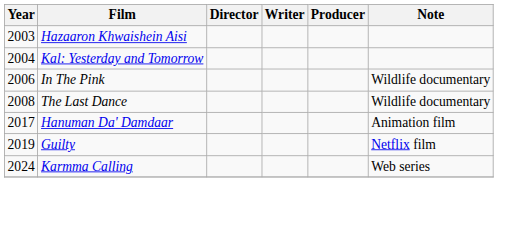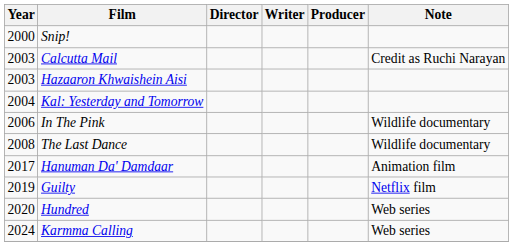 <table class="wikitable sortable">
 <tr>
 <th>Year</th>
 <th>Film</th>
 <th>Director</th>
 <th>Writer</th>
 <th>Producer</th>
 <th>Note</th>
+</tr>
+<tr>
+<td>2000</td>
+<td><em>Snip!</em></td>
+<td></td>
+<td></td>
+<td></td>
+<td></td>
+</tr>
+<tr>
+<td>2003</td>
+<td><em><a href='#'>Calcutta Mail</a></em></td>
+<td></td>
+<td></td>
+<td></td>
+<td>Credit as Ruchi Narayan</td>
 </tr>
 <tr>
 <td>2003</td>
 <td><em><a href='#'>Hazaaron Khwaishein Aisi</a></em></td>
 <td></td>
 <td></td>
 <td></td>
 <td></td>
 </tr>
 <tr>
 <td>2004</td>
 <td><em><a href='#'>Kal: Yesterday and Tomorrow</a></em></td>
 <td></td>
 <td></td>
 <td></td>
 <td></td>
 </tr>
 <tr>
 <td>2006</td>
 <td><em>In The Pink</em></td>
 <td></td>
 <td></td>
 <td></td>
 <td>Wildlife documentary</td>
 </tr>
 <tr>
 <td>2008</td>
 <td><em>The Last Dance</em></td>
 <td></td>
 <td></td>
 <td></td>
 <td>Wildlife documentary</td>
 </tr>
 <tr>
 <td>2017</td>
 <td><em><a href='#'>Hanuman Da' Damdaar</a></em></td>
 <td></td>
 <td></td>
 <td></td>
 <td>Animation film</td>
 </tr>
 <tr>
 <td>2019</td>
 <td><em><a href='#'>Guilty</a></em></td>
 <td></td>
 <td></td>
 <td></td>
 <td><a href='#'>Netflix</a> film</td>
 </tr>
 <tr>
+<td>2020</td>
+<td><em><a href='#'>Hundred</a></em></td>
+<td></td>
+<td></td>
+<td></td>
+<td>Web series</td>
+</tr>
+<tr>
 <td>2024</td>
 <td><em><a href='#'>Karmma Calling</a></em></td>
 <td></td>
 <td></td>
 <td></td>
 <td>Web series</td>
 </tr>
 <tr>
 </tr>
 </table>
